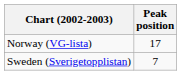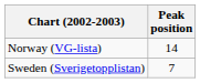 <table class="wikitable">
 <tr>
 <th>Chart (2002-2003)</th>
 <th>Peak<br>position</th>
 </tr>
 <tr>
 <td>Norway (<a href='#'>VG-lista</a>)</td>
-<td align="center">17</td>
+<td align="center">14</td>
 </tr>
 <tr>
 <td>Sweden (<a href='#'>Sverigetopplistan</a>)</td>
 <td align="center">7</td>
 </tr>
 </table>
